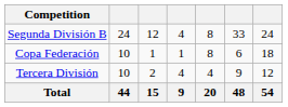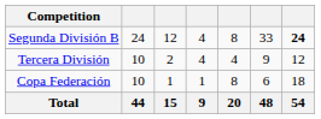 <table class="wikitable" style="text-align:center">
 <tr>
 <th>Competition</th>
 <th width=30></th>
 <th width=30></th>
 <th width=30></th>
 <th width=30></th>
 <th width=30></th>
 <th width=30></th>
 </tr>
 <tr>
 <td><a href='#'>Segunda División B</a></td>
 <td>24</td>
 <td>12</td>
 <td>4</td>
 <td>8</td>
 <td>33</td>
-<td>24</td>
+<td><strong>24</strong></td>
+</tr>
+<tr>
+<td><a href='#'>Tercera División</a></td>
+<td>10</td>
+<td>2</td>
+<td>4</td>
+<td>4</td>
+<td>9</td>
+<td>12</td>
 </tr>
 <tr>
 <td><a href='#'>Copa Federación</a></td>
 <td>10</td>
 <td>1</td>
 <td>1</td>
 <td>8</td>
 <td>6</td>
 <td>18</td>
 </tr>
 <tr>
-<td><a href='#'>Tercera División</a></td>
-<td>10</td>
-<td>2</td>
-<td>4</td>
-<td>4</td>
-<td>9</td>
-<td>12</td>
-</tr>
-<tr>
 <th>Total</th>
 <th>44</th>
 <th>15</th>
 <th>9</th>
 <th>20</th>
 <th>48</th>
 <th>54</th>
 </tr>
 </table>
